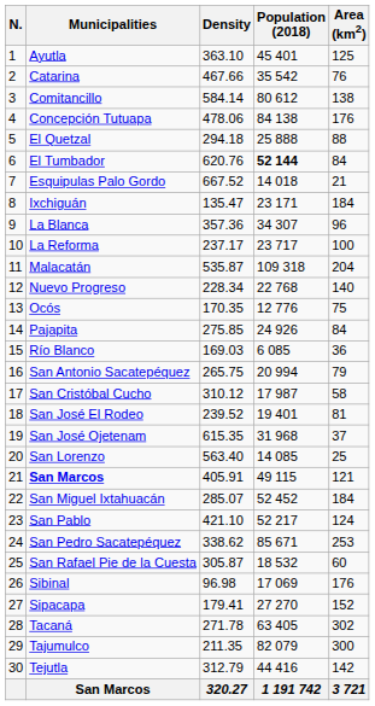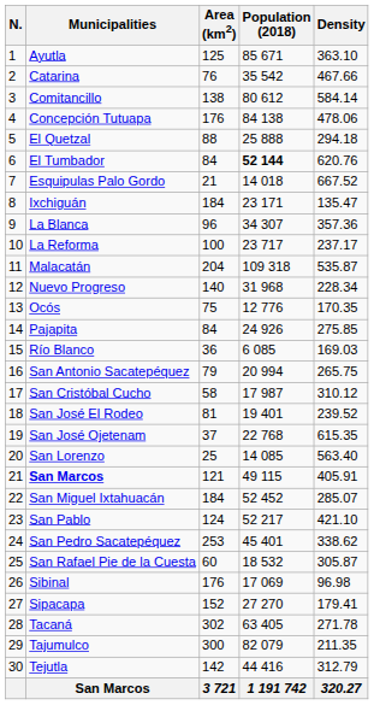 <table class="wikitable sortable">
 <tr>
 <th>N.</th>
 <th>Municipalities</th>
+<th>Area<br>(km<sup>2</sup>)</th>
+<th>Population<br>(2018)</th>
 <th>Density</th>
-<th>Population<br>(2018)</th>
-<th>Area<br>(km<sup>2</sup>)</th>
 </tr>
 <tr>
 <td>1</td>
 <td><a href='#'>Ayutla</a></td>
+<td>125</td>
+<td>85 671</td>
 <td>363.10</td>
-<td>45 401</td>
-<td>125</td>
 </tr>
 <tr>
 <td>2</td>
 <td><a href='#'>Catarina</a></td>
+<td>76</td>
+<td>35 542</td>
 <td>467.66</td>
-<td>35 542</td>
-<td>76</td>
 </tr>
 <tr>
 <td>3</td>
 <td><a href='#'>Comitancillo</a></td>
+<td>138</td>
+<td>80 612</td>
 <td>584.14</td>
-<td>80 612</td>
-<td>138</td>
 </tr>
 <tr>
 <td>4</td>
 <td><a href='#'>Concepción Tutuapa</a></td>
+<td>176</td>
+<td>84 138</td>
 <td>478.06</td>
-<td>84 138</td>
-<td>176</td>
 </tr>
 <tr>
 <td>5</td>
 <td><a href='#'>El Quetzal</a></td>
+<td>88</td>
+<td>25 888</td>
 <td>294.18</td>
-<td>25 888</td>
-<td>88</td>
 </tr>
 <tr>
 <td>6</td>
 <td><a href='#'>El Tumbador</a></td>
+<td>84</td>
+<td><strong>52 144</strong></td>
 <td>620.76</td>
-<td><strong>52 144</strong></td>
-<td>84</td>
 </tr>
 <tr>
 <td>7</td>
 <td><a href='#'>Esquipulas Palo Gordo</a></td>
+<td>21</td>
+<td>14 018</td>
 <td>667.52</td>
-<td>14 018</td>
-<td>21</td>
 </tr>
 <tr>
 <td>8</td>
 <td><a href='#'>Ixchiguán</a></td>
+<td>184</td>
+<td>23 171</td>
 <td>135.47</td>
-<td>23 171</td>
-<td>184</td>
 </tr>
 <tr>
 <td>9</td>
 <td><a href='#'>La Blanca</a></td>
+<td>96</td>
+<td>34 307</td>
 <td>357.36</td>
-<td>34 307</td>
-<td>96</td>
 </tr>
 <tr>
 <td>10</td>
 <td><a href='#'>La Reforma</a></td>
+<td>100</td>
+<td>23 717</td>
 <td>237.17</td>
-<td>23 717</td>
-<td>100</td>
 </tr>
 <tr>
 <td>11</td>
 <td><a href='#'>Malacatán</a></td>
+<td>204</td>
+<td>109 318</td>
 <td>535.87</td>
-<td>109 318</td>
-<td>204</td>
 </tr>
 <tr>
 <td>12</td>
 <td><a href='#'>Nuevo Progreso</a></td>
+<td>140</td>
+<td>31 968</td>
 <td>228.34</td>
-<td>22 768</td>
-<td>140</td>
 </tr>
 <tr>
 <td>13</td>
 <td><a href='#'>Ocós</a></td>
+<td>75</td>
+<td>12 776</td>
 <td>170.35</td>
-<td>12 776</td>
-<td>75</td>
 </tr>
 <tr>
 <td>14</td>
 <td><a href='#'>Pajapita</a></td>
+<td>84</td>
+<td>24 926</td>
 <td>275.85</td>
-<td>24 926</td>
-<td>84</td>
 </tr>
 <tr>
 <td>15</td>
 <td><a href='#'>Río Blanco</a></td>
+<td>36</td>
+<td>6 085</td>
 <td>169.03</td>
-<td>6 085</td>
-<td>36</td>
 </tr>
 <tr>
 <td>16</td>
 <td><a href='#'>San Antonio Sacatepéquez</a></td>
+<td>79</td>
+<td>20 994</td>
 <td>265.75</td>
-<td>20 994</td>
-<td>79</td>
 </tr>
 <tr>
 <td>17</td>
 <td><a href='#'>San Cristóbal Cucho</a></td>
+<td>58</td>
+<td>17 987</td>
 <td>310.12</td>
-<td>17 987</td>
-<td>58</td>
 </tr>
 <tr>
 <td>18</td>
 <td><a href='#'>San José El Rodeo</a></td>
+<td>81</td>
+<td>19 401</td>
 <td>239.52</td>
-<td>19 401</td>
-<td>81</td>
 </tr>
 <tr>
 <td>19</td>
 <td><a href='#'>San José Ojetenam</a></td>
+<td>37</td>
+<td>22 768</td>
 <td>615.35</td>
-<td>31 968</td>
-<td>37</td>
 </tr>
 <tr>
 <td>20</td>
 <td><a href='#'>San Lorenzo</a></td>
+<td>25</td>
+<td>14 085</td>
 <td>563.40</td>
-<td>14 085</td>
-<td>25</td>
 </tr>
 <tr>
 <td>21</td>
 <td><a href='#'><strong>San Marcos</strong></a></td>
+<td>121</td>
+<td>49 115</td>
 <td>405.91</td>
-<td>49 115</td>
-<td>121</td>
 </tr>
 <tr>
 <td>22</td>
 <td><a href='#'>San Miguel Ixtahuacán</a></td>
+<td>184</td>
+<td>52 452</td>
 <td>285.07</td>
-<td>52 452</td>
-<td>184</td>
 </tr>
 <tr>
 <td>23</td>
 <td><a href='#'>San Pablo</a></td>
+<td>124</td>
+<td>52 217</td>
 <td>421.10</td>
-<td>52 217</td>
-<td>124</td>
 </tr>
 <tr>
 <td>24</td>
 <td><a href='#'>San Pedro Sacatepéquez</a></td>
+<td>253</td>
+<td>45 401</td>
 <td>338.62</td>
-<td>85 671</td>
-<td>253</td>
 </tr>
 <tr>
 <td>25</td>
 <td><a href='#'>San Rafael Pie de la Cuesta</a></td>
+<td>60</td>
+<td>18 532</td>
 <td>305.87</td>
-<td>18 532</td>
-<td>60</td>
 </tr>
 <tr>
 <td>26</td>
 <td><a href='#'>Sibinal</a></td>
+<td>176</td>
+<td>17 069</td>
 <td>96.98</td>
-<td>17 069</td>
-<td>176</td>
 </tr>
 <tr>
 <td>27</td>
 <td><a href='#'>Sipacapa</a></td>
+<td>152</td>
+<td>27 270</td>
 <td>179.41</td>
-<td>27 270</td>
-<td>152</td>
 </tr>
 <tr>
 <td>28</td>
 <td><a href='#'>Tacaná</a></td>
+<td>302</td>
+<td>63 405</td>
 <td>271.78</td>
-<td>63 405</td>
-<td>302</td>
 </tr>
 <tr>
 <td>29</td>
 <td><a href='#'>Tajumulco</a></td>
+<td>300</td>
+<td>82 079</td>
 <td>211.35</td>
-<td>82 079</td>
-<td>300</td>
 </tr>
 <tr>
 <td>30</td>
 <td><a href='#'>Tejutla</a></td>
+<td>142</td>
+<td>44 416</td>
 <td>312.79</td>
-<td>44 416</td>
-<td>142</td>
 </tr>
 <tr>
 <th></th>
 <th>San Marcos</th>
+<th><em>3 721</em></th>
+<th><em>1 191 742</em></th>
 <th><em>320.27</em></th>
-<th><em>1 191 742</em></th>
-<th><em>3 721</em></th>
 </tr>
 </table>
